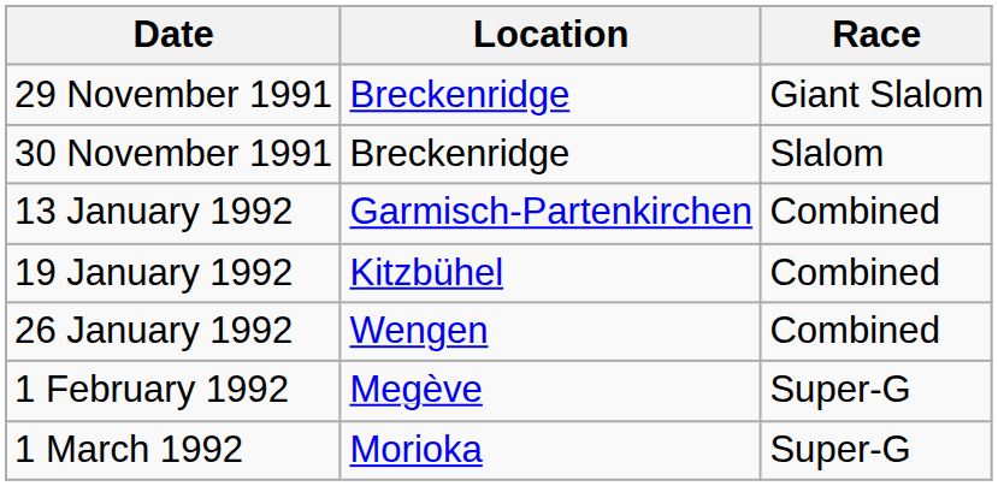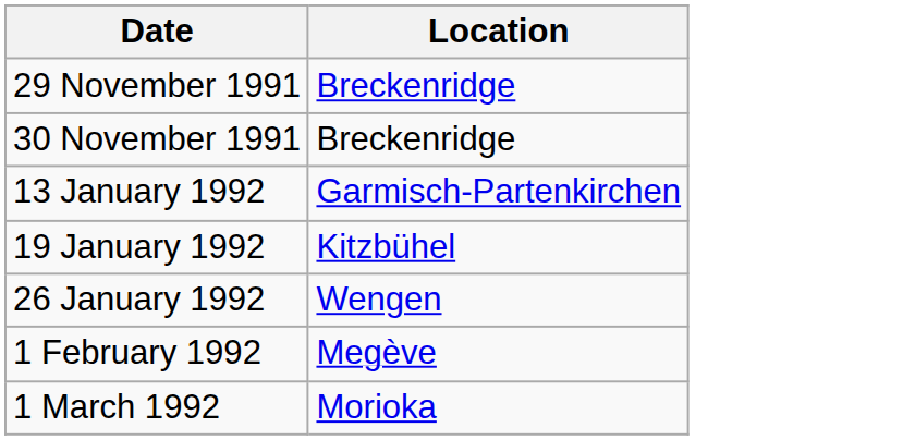 <table class="wikitable">
 <tr>
 <th>Date</th>
 <th>Location</th>
-<th>Race</th>
 </tr>
 <tr>
 <td>29 November 1991</td>
 <td> <a href='#'>Breckenridge</a></td>
-<td>Giant Slalom</td>
 </tr>
 <tr>
 <td>30 November 1991</td>
 <td> Breckenridge</td>
-<td>Slalom</td>
 </tr>
 <tr>
 <td>13 January 1992</td>
 <td> <a href='#'>Garmisch-Partenkirchen</a></td>
-<td>Combined</td>
 </tr>
 <tr>
 <td>19 January 1992</td>
 <td> <a href='#'>Kitzbühel</a></td>
-<td>Combined</td>
 </tr>
 <tr>
 <td>26 January 1992</td>
 <td> <a href='#'>Wengen</a></td>
-<td>Combined</td>
 </tr>
 <tr>
 <td>1 February 1992</td>
 <td> <a href='#'>Megève</a></td>
-<td>Super-G</td>
 </tr>
 <tr>
 <td>1 March 1992</td>
 <td> <a href='#'>Morioka</a></td>
-<td>Super-G</td>
 </tr>
 </table>
